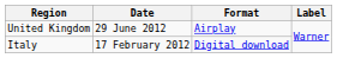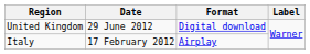 <table class="wikitable sortable">
 <tr>
 <th>Region</th>
 <th>Date</th>
 <th>Format</th>
 <th>Label</th>
 </tr>
 <tr>
 <td>United Kingdom</td>
 <td>29 June 2012</td>
-<td><a href='#'>Airplay</a></td>
+<td><a href='#'>Digital download</a></td>
 <td rowspan="2"><a href='#'>Warner</a></td>
 </tr>
 <tr>
 <td>Italy</td>
 <td>17 February 2012</td>
-<td><a href='#'>Digital download</a></td>
+<td><a href='#'>Airplay</a></td>
 </tr>
 </table>
